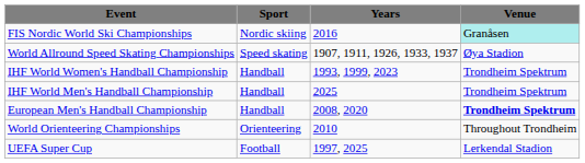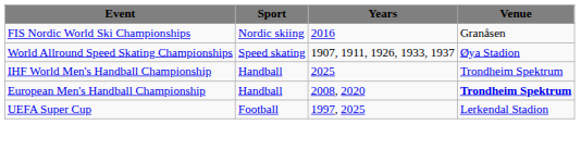 <table class="wikitable">
 <tr>
 <th style="background:gray; color:black;">Event</th>
 <th style="background:gray; color:black;">Sport</th>
 <th style="background:gray; color:black;">Years</th>
 <th style="background:gray; color:black;">Venue</th>
 </tr>
 <tr>
 <td><a href='#'>FIS Nordic World Ski Championships</a></td>
 <td><a href='#'>Nordic skiing</a></td>
 <td><a href='#'>2016</a></td>
-<td style="background: paleturquoise;">Granåsen</td>
+<td>Granåsen</td>
 </tr>
 <tr>
 <td><a href='#'>World Allround Speed Skating Championships</a></td>
 <td><a href='#'>Speed skating</a></td>
 <td>1907, 1911, 1926, 1933, 1937</td>
 <td><a href='#'>Øya Stadion</a></td>
-</tr>
-<tr>
-<td><a href='#'>IHF World Women's Handball Championship</a></td>
-<td><a href='#'>Handball</a></td>
-<td><a href='#'>1993</a>, <a href='#'>1999</a>, <a href='#'>2023</a></td>
-<td><a href='#'>Trondheim Spektrum</a></td>
 </tr>
 <tr>
 <td><a href='#'>IHF World Men's Handball Championship</a></td>
 <td><a href='#'>Handball</a></td>
 <td><a href='#'>2025</a></td>
 <td><a href='#'>Trondheim Spektrum</a></td>
 </tr>
 <tr>
 <td><a href='#'>European Men's Handball Championship</a></td>
 <td><a href='#'>Handball</a></td>
 <td><a href='#'>2008</a>, <a href='#'>2020</a></td>
 <td><strong><a href='#'>Trondheim Spektrum</a></strong></td>
 </tr>
 <tr>
-<td><a href='#'>World Orienteering Championships</a></td>
-<td><a href='#'>Orienteering</a></td>
-<td><a href='#'>2010</a></td>
-<td>Throughout Trondheim</td>
-</tr>
-<tr>
 <td><a href='#'>UEFA Super Cup</a></td>
 <td><a href='#'>Football</a></td>
 <td><a href='#'>1997</a>, <a href='#'>2025</a></td>
 <td><a href='#'>Lerkendal Stadion</a></td>
 </tr>
 </table>
